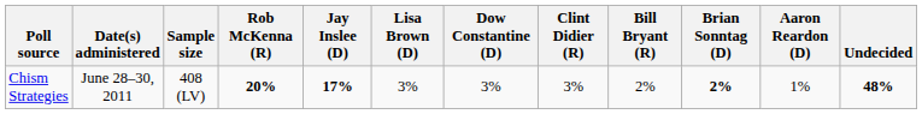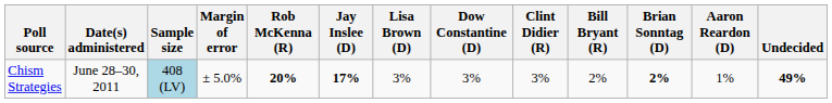 <table class="wikitable" style="font-size:90%;text-align:center;">
 <tr valign=bottom>
 <th>Poll source</th>
 <th>Date(s)<br>administered</th>
 <th>Sample<br>size</th>
+<th>Margin<br>of error</th>
 <th style="width:100px;">Rob<br>McKenna (R)</th>
 <th style="width:100px;">Jay<br>Inslee (D)</th>
 <th style="width:100px;">Lisa<br>Brown (D)</th>
 <th style="width:100px;">Dow<br>Constantine (D)</th>
 <th style="width:100px;">Clint<br>Didier (R)</th>
 <th style="width:100px;">Bill<br>Bryant (R)</th>
 <th style="width:100px;">Brian<br>Sonntag (D)</th>
 <th style="width:100px;">Aaron<br>Reardon (D)</th>
 <th>Undecided</th>
 </tr>
 <tr>
 <td style="text-align:left;"><a href='#'>Chism Strategies</a></td>
 <td>June 28–30, 2011</td>
-<td>408 (LV)</td>
+<td style="background: lightblue;">408 (LV)</td>
+<td>± 5.0%</td>
 <td><strong>20%</strong></td>
 <td><strong>17%</strong></td>
 <td>3%</td>
 <td>3%</td>
 <td>3%</td>
 <td>2%</td>
 <td><strong>2%</strong></td>
 <td>1%</td>
-<td><strong>48%</strong></td>
+<td><strong>49%</strong></td>
 </tr>
 </table>
